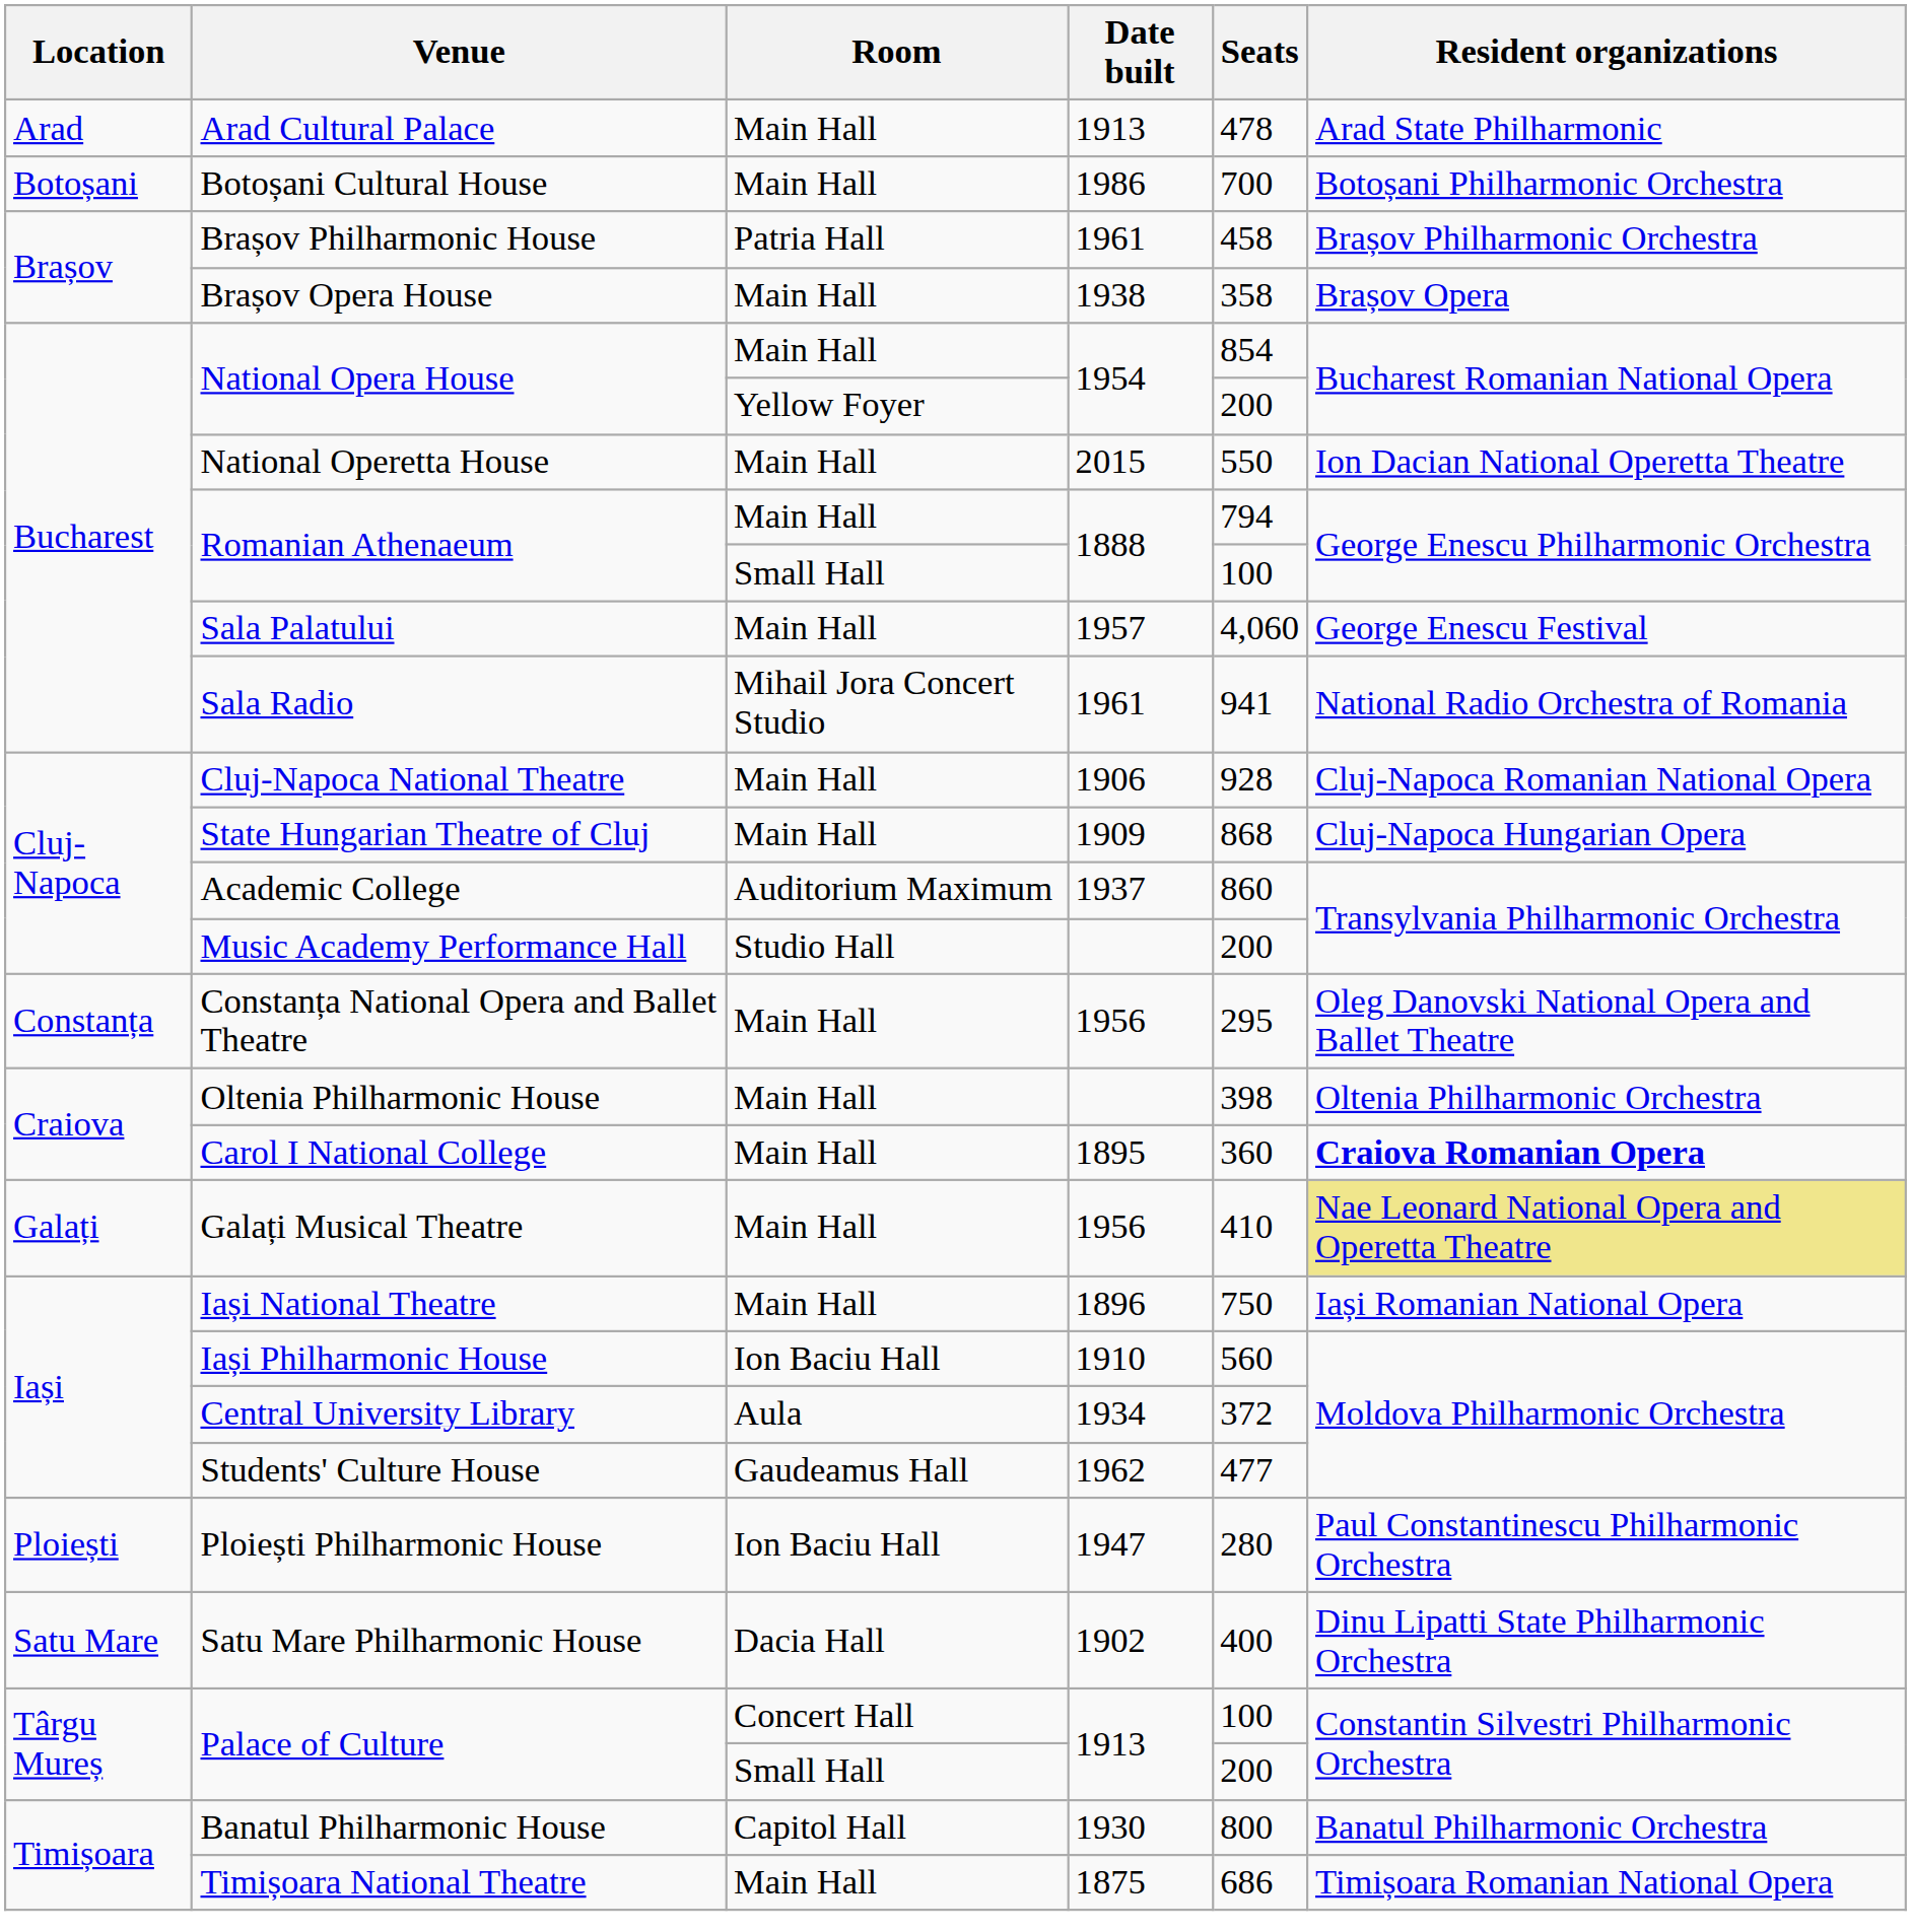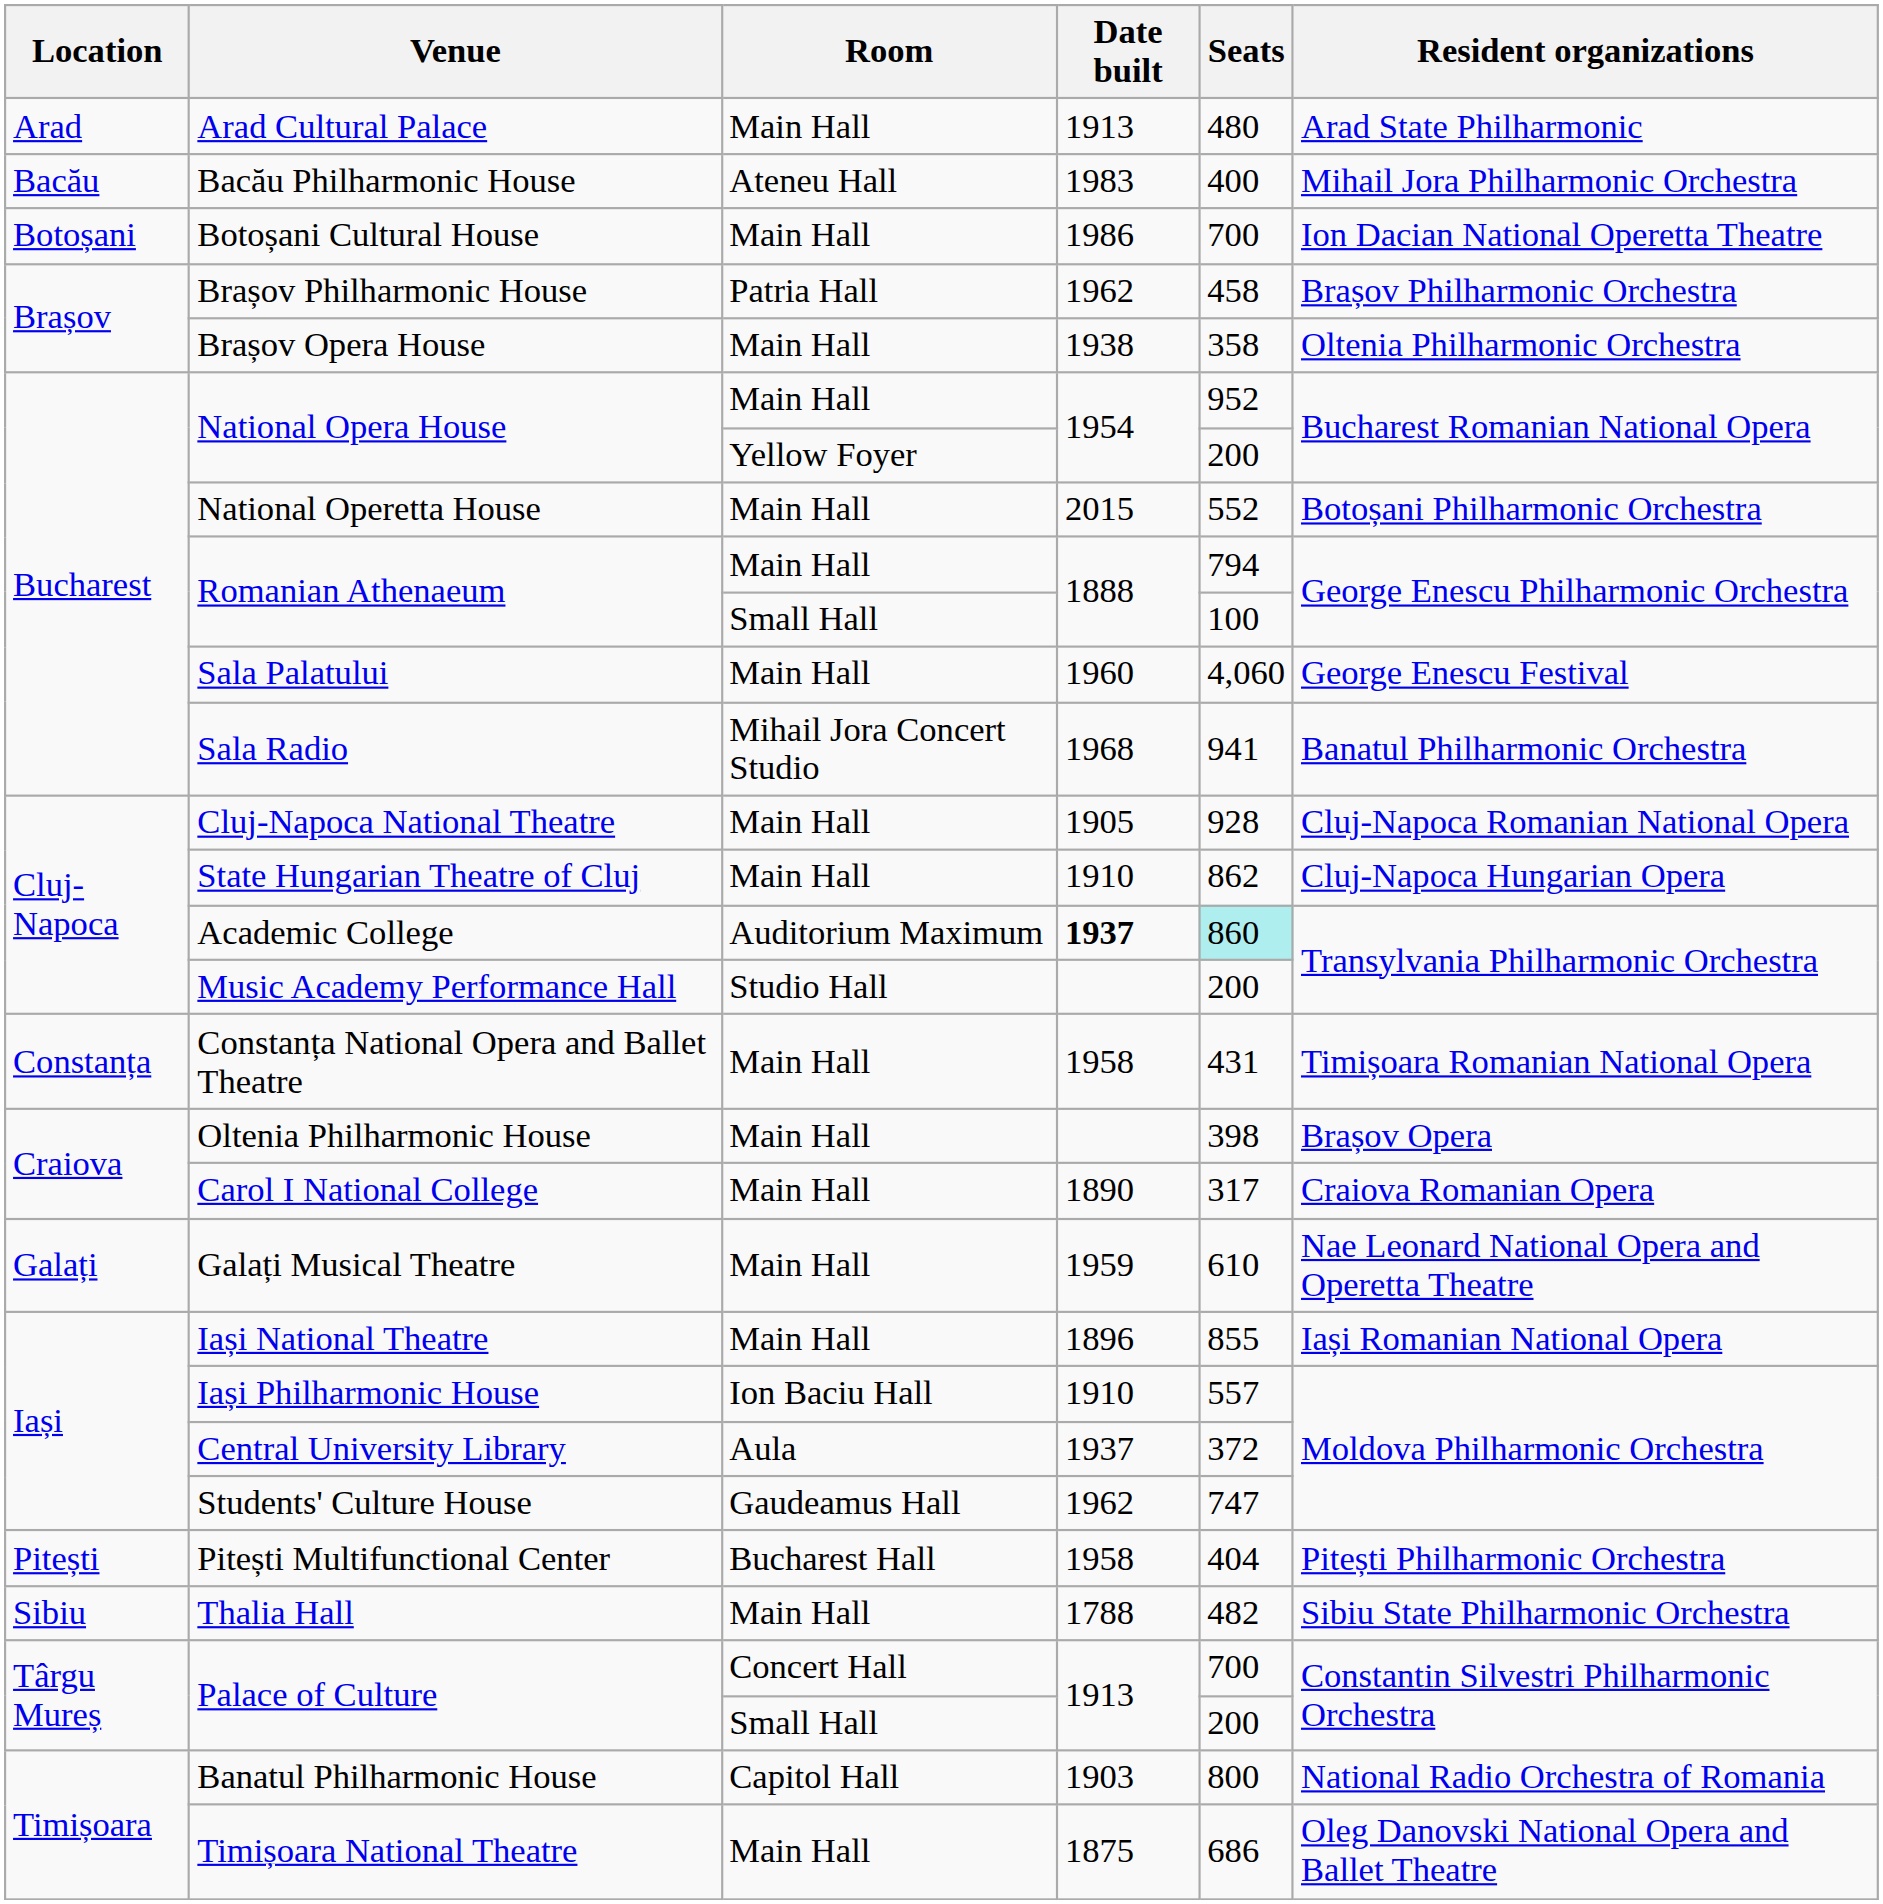 <table class="wikitable">
 <tr>
 <th>Location</th>
 <th>Venue</th>
 <th>Room</th>
 <th>Date built</th>
 <th>Seats</th>
 <th>Resident organizations</th>
 </tr>
 <tr>
 <td><a href='#'>Arad</a></td>
 <td><a href='#'>Arad Cultural Palace</a></td>
 <td>Main Hall</td>
 <td>1913</td>
-<td>478</td>
+<td>480</td>
 <td><a href='#'>Arad State Philharmonic</a></td>
+</tr>
+<tr>
+<td><a href='#'>Bacău</a></td>
+<td>Bacău Philharmonic House</td>
+<td>Ateneu Hall</td>
+<td>1983</td>
+<td>400</td>
+<td><a href='#'>Mihail Jora Philharmonic Orchestra</a></td>
 </tr>
 <tr>
 <td><a href='#'>Botoșani</a></td>
 <td>Botoșani Cultural House</td>
 <td>Main Hall</td>
 <td>1986</td>
 <td>700</td>
-<td><a href='#'>Botoșani Philharmonic Orchestra</a></td>
+<td><a href='#'>Ion Dacian National Operetta Theatre</a></td>
 </tr>
 <tr>
 <td rowspan=2><a href='#'>Brașov</a></td>
 <td>Brașov Philharmonic House</td>
 <td>Patria Hall</td>
-<td>1961</td>
+<td>1962</td>
 <td>458</td>
 <td><a href='#'>Brașov Philharmonic Orchestra</a></td>
 </tr>
 <tr>
 <td>Brașov Opera House</td>
 <td>Main Hall</td>
 <td>1938</td>
 <td>358</td>
-<td><a href='#'>Brașov Opera</a></td>
+<td><a href='#'>Oltenia Philharmonic Orchestra</a></td>
 </tr>
 <tr>
 <td rowspan=7><a href='#'>Bucharest</a></td>
 <td rowspan=2><a href='#'>National Opera House</a></td>
 <td>Main Hall</td>
 <td rowspan=2>1954</td>
-<td>854</td>
+<td>952</td>
 <td rowspan=2><a href='#'>Bucharest Romanian National Opera</a></td>
 </tr>
 <tr>
 <td>Yellow Foyer</td>
 <td>200</td>
 </tr>
 <tr>
 <td>National Operetta House</td>
 <td>Main Hall</td>
 <td>2015</td>
-<td>550</td>
-<td><a href='#'>Ion Dacian National Operetta Theatre</a></td>
+<td>552</td>
+<td><a href='#'>Botoșani Philharmonic Orchestra</a></td>
 </tr>
 <tr>
 <td rowspan=2><a href='#'>Romanian Athenaeum</a></td>
 <td>Main Hall</td>
 <td rowspan=2>1888</td>
 <td>794</td>
 <td rowspan=2><a href='#'>George Enescu Philharmonic Orchestra</a></td>
 </tr>
 <tr>
 <td>Small Hall</td>
 <td>100</td>
 </tr>
 <tr>
 <td><a href='#'>Sala Palatului</a></td>
 <td>Main Hall</td>
-<td>1957</td>
+<td>1960</td>
 <td>4,060</td>
 <td><a href='#'>George Enescu Festival</a></td>
 </tr>
 <tr>
 <td><a href='#'>Sala Radio</a></td>
 <td>Mihail Jora Concert Studio</td>
-<td>1961</td>
+<td>1968</td>
 <td>941</td>
-<td><a href='#'>National Radio Orchestra of Romania</a></td>
+<td><a href='#'>Banatul Philharmonic Orchestra</a></td>
 </tr>
 <tr>
 <td rowspan=4><a href='#'>Cluj-Napoca</a></td>
 <td><a href='#'>Cluj-Napoca National Theatre</a></td>
 <td>Main Hall</td>
-<td>1906</td>
+<td>1905</td>
 <td>928</td>
 <td><a href='#'>Cluj-Napoca Romanian National Opera</a></td>
 </tr>
 <tr>
 <td><a href='#'>State Hungarian Theatre of Cluj</a></td>
 <td>Main Hall</td>
-<td>1909</td>
-<td>868</td>
+<td>1910</td>
+<td>862</td>
 <td><a href='#'>Cluj-Napoca Hungarian Opera</a></td>
 </tr>
 <tr>
 <td>Academic College</td>
 <td>Auditorium Maximum</td>
-<td>1937</td>
-<td>860</td>
+<td><strong>1937</strong></td>
+<td style="background: paleturquoise;">860</td>
 <td rowspan=2><a href='#'>Transylvania Philharmonic Orchestra</a></td>
 </tr>
 <tr>
 <td><a href='#'>Music Academy Performance Hall</a></td>
 <td>Studio Hall</td>
 <td></td>
 <td>200</td>
 </tr>
 <tr>
 <td><a href='#'>Constanța</a></td>
 <td>Constanța National Opera and Ballet Theatre</td>
 <td>Main Hall</td>
-<td>1956</td>
-<td>295</td>
-<td><a href='#'>Oleg Danovski National Opera and Ballet Theatre</a></td>
+<td>1958</td>
+<td>431</td>
+<td><a href='#'>Timișoara Romanian National Opera</a></td>
 </tr>
 <tr>
 <td rowspan=2><a href='#'>Craiova</a></td>
 <td>Oltenia Philharmonic House</td>
 <td>Main Hall</td>
 <td></td>
 <td>398</td>
-<td><a href='#'>Oltenia Philharmonic Orchestra</a></td>
+<td><a href='#'>Brașov Opera</a></td>
 </tr>
 <tr>
 <td><a href='#'>Carol I National College</a></td>
 <td>Main Hall</td>
-<td>1895</td>
-<td>360</td>
-<td><strong><a href='#'>Craiova Romanian Opera</a></strong></td>
+<td>1890</td>
+<td>317</td>
+<td><a href='#'>Craiova Romanian Opera</a></td>
 </tr>
 <tr>
 <td><a href='#'>Galați</a></td>
 <td>Galați Musical Theatre</td>
 <td>Main Hall</td>
-<td>1956</td>
-<td>410</td>
-<td style="background: khaki;"><a href='#'>Nae Leonard National Opera and Operetta Theatre</a></td>
+<td>1959</td>
+<td>610</td>
+<td><a href='#'>Nae Leonard National Opera and Operetta Theatre</a></td>
 </tr>
 <tr>
 <td rowspan=4><a href='#'>Iași</a></td>
 <td><a href='#'>Iași National Theatre</a></td>
 <td>Main Hall</td>
 <td>1896</td>
-<td>750</td>
+<td>855</td>
 <td><a href='#'>Iași Romanian National Opera</a></td>
 </tr>
 <tr>
 <td><a href='#'>Iași Philharmonic House</a></td>
 <td>Ion Baciu Hall</td>
 <td>1910</td>
-<td>560</td>
+<td>557</td>
 <td rowspan=3><a href='#'>Moldova Philharmonic Orchestra</a></td>
 </tr>
 <tr>
 <td><a href='#'>Central University Library</a></td>
 <td>Aula</td>
-<td>1934</td>
+<td>1937</td>
 <td>372</td>
 </tr>
 <tr>
 <td>Students' Culture House</td>
 <td>Gaudeamus Hall</td>
 <td>1962</td>
-<td>477</td>
+<td>747</td>
 </tr>
 <tr>
-<td><a href='#'>Ploiești</a></td>
-<td>Ploiești Philharmonic House</td>
-<td>Ion Baciu Hall</td>
-<td>1947</td>
-<td>280</td>
-<td><a href='#'>Paul Constantinescu Philharmonic Orchestra</a></td>
+<td><a href='#'>Pitești</a></td>
+<td>Pitești Multifunctional Center</td>
+<td>Bucharest Hall</td>
+<td>1958</td>
+<td>404</td>
+<td><a href='#'>Pitești Philharmonic Orchestra</a></td>
 </tr>
 <tr>
-<td><a href='#'>Satu Mare</a></td>
-<td>Satu Mare Philharmonic House</td>
-<td>Dacia Hall</td>
-<td>1902</td>
-<td>400</td>
-<td><a href='#'>Dinu Lipatti State Philharmonic Orchestra</a></td>
+<td><a href='#'>Sibiu</a></td>
+<td><a href='#'>Thalia Hall</a></td>
+<td>Main Hall</td>
+<td>1788</td>
+<td>482</td>
+<td><a href='#'>Sibiu State Philharmonic Orchestra</a></td>
 </tr>
 <tr>
 <td rowspan=2><a href='#'>Târgu Mureș</a></td>
 <td rowspan=2><a href='#'>Palace of Culture</a></td>
 <td>Concert Hall</td>
 <td rowspan=2>1913</td>
-<td>100</td>
+<td>700</td>
 <td rowspan=2><a href='#'>Constantin Silvestri Philharmonic Orchestra</a></td>
 </tr>
 <tr>
 <td>Small Hall</td>
 <td>200</td>
 </tr>
 <tr>
 <td rowspan=2><a href='#'>Timișoara</a></td>
 <td>Banatul Philharmonic House</td>
 <td>Capitol Hall</td>
-<td>1930</td>
+<td>1903</td>
 <td>800</td>
-<td><a href='#'>Banatul Philharmonic Orchestra</a></td>
+<td><a href='#'>National Radio Orchestra of Romania</a></td>
 </tr>
 <tr>
 <td><a href='#'>Timișoara National Theatre</a></td>
 <td>Main Hall</td>
 <td>1875</td>
 <td>686</td>
-<td><a href='#'>Timișoara Romanian National Opera</a></td>
+<td><a href='#'>Oleg Danovski National Opera and Ballet Theatre</a></td>
 </tr>
 </table>
